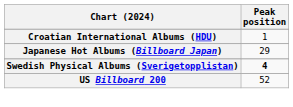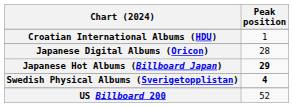 <table class="wikitable sortable plainrowheaders" style="text-align:center">
 <tr>
 <th scope="col">Chart (2024)</th>
 <th scope="col">Peak<br>position</th>
 </tr>
 <tr>
 </tr>
 <tr>
 </tr>
 <tr>
 </tr>
 <tr>
 </tr>
 <tr>
 <th scope="row">Croatian International Albums (<a href='#'>HDU</a>)</th>
 <td>1</td>
 </tr>
 <tr>
 </tr>
 <tr>
 </tr>
 <tr>
 </tr>
 <tr>
 </tr>
 <tr>
 </tr>
 <tr>
 </tr>
 <tr>
+<th scope="row">Japanese Digital Albums (<a href='#'>Oricon</a>)</th>
+<td>28</td>
+</tr>
+<tr>
 <th scope="row">Japanese Hot Albums (<em><a href='#'>Billboard Japan</a></em>)</th>
-<td>29</td>
+<td><strong>29</strong></td>
 </tr>
 <tr>
 </tr>
 <tr>
 </tr>
 <tr>
 </tr>
 <tr>
 </tr>
 <tr>
 </tr>
 <tr>
 <th scope="row">Swedish Physical Albums (<a href='#'>Sverigetopplistan</a>)</th>
 <td><strong>4</strong></td>
 </tr>
 <tr>
 </tr>
 <tr>
 </tr>
 <tr>
 </tr>
 <tr>
 <th scope="row">US <a href='#'><em>Billboard</em> 200</a></th>
 <td>52</td>
 </tr>
 </table>
